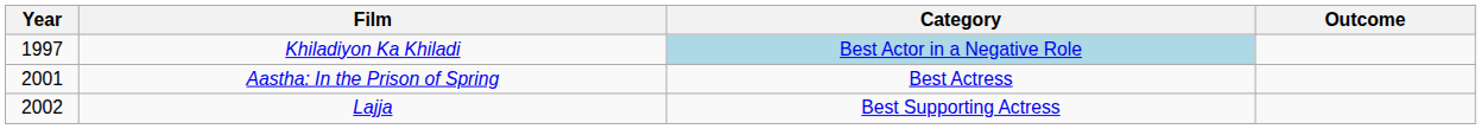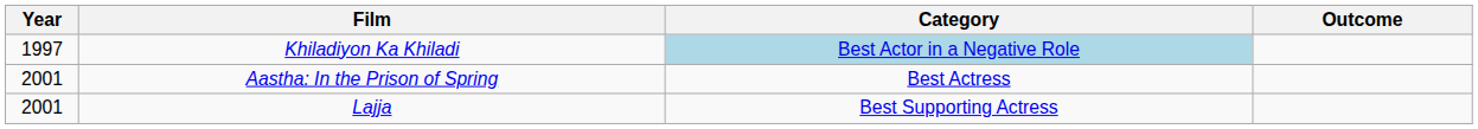 <table class="wikitable sortable" style="width:100%;">
 <tr>
 <th width=5%>Year</th>
 <th style="width:40%;">Film</th>
 <th style="width:40%;">Category</th>
 <th style="width:15%;">Outcome</th>
 </tr>
 <tr>
 <td style="text-align:center;">1997</td>
 <td style="text-align:center;"><em><a href='#'>Khiladiyon Ka Khiladi</a></em></td>
 <td style="background: lightblue; text-align:center;"><a href='#'>Best Actor in a Negative Role</a></td>
 <td></td>
 </tr>
 <tr>
 <td style="text-align:center;">2001</td>
 <td style="text-align:center;"><em><a href='#'>Aastha: In the Prison of Spring</a></em></td>
 <td style="text-align:center;"><a href='#'>Best Actress</a></td>
 <td></td>
 </tr>
 <tr>
-<td style="text-align:center;">2002</td>
+<td style="text-align:center;">2001</td>
 <td style="text-align:center;"><em><a href='#'>Lajja</a></em></td>
 <td style="text-align:center;"><a href='#'>Best Supporting Actress</a></td>
 <td></td>
 </tr>
 </table>
